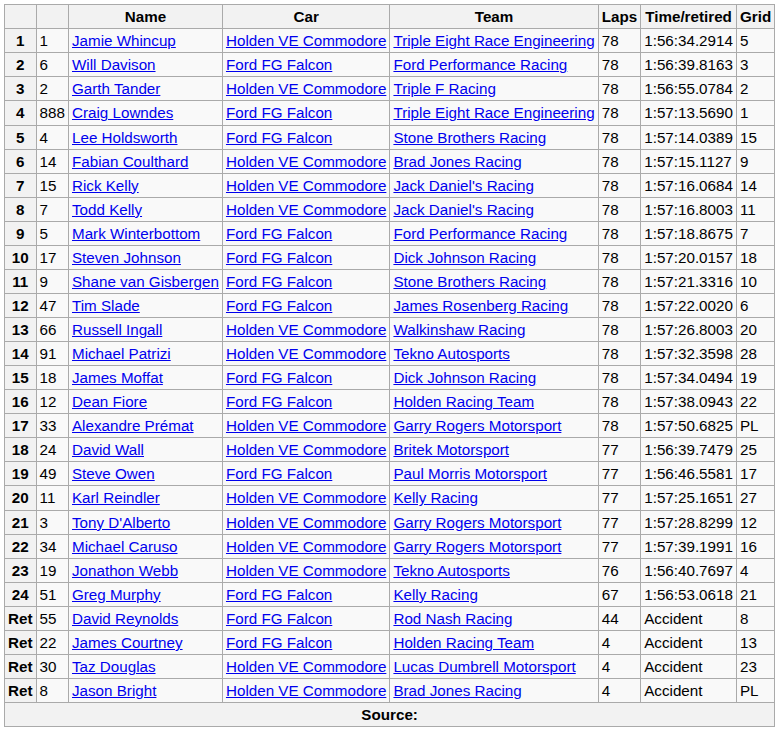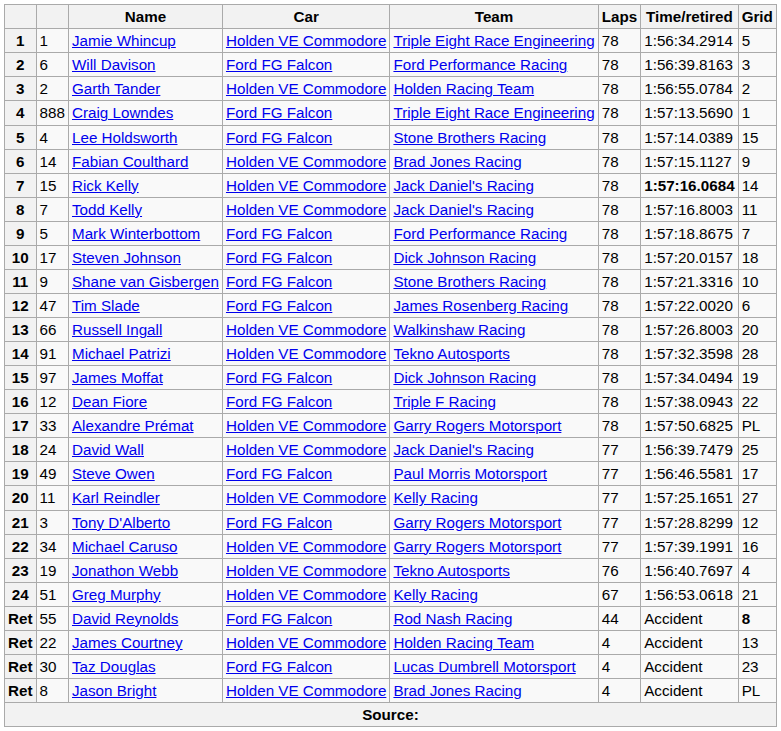 <table class="wikitable" style="font-size: 95%;">
 <tr>
 <th></th>
 <th></th>
 <th>Name</th>
 <th>Car</th>
 <th>Team</th>
 <th>Laps</th>
 <th>Time/retired</th>
 <th>Grid</th>
 </tr>
 <tr>
 <th>1</th>
 <td>1</td>
 <td> <a href='#'>Jamie Whincup</a></td>
 <td><a href='#'>Holden VE Commodore</a></td>
 <td><a href='#'>Triple Eight Race Engineering</a></td>
 <td>78</td>
 <td>1:56:34.2914</td>
 <td>5</td>
 </tr>
 <tr>
 <th>2</th>
 <td>6</td>
 <td> <a href='#'>Will Davison</a></td>
 <td><a href='#'>Ford FG Falcon</a></td>
 <td><a href='#'>Ford Performance Racing</a></td>
 <td>78</td>
 <td>1:56:39.8163</td>
 <td>3</td>
 </tr>
 <tr>
 <th>3</th>
 <td>2</td>
 <td> <a href='#'>Garth Tander</a></td>
 <td><a href='#'>Holden VE Commodore</a></td>
-<td><a href='#'>Triple F Racing</a></td>
+<td><a href='#'>Holden Racing Team</a></td>
 <td>78</td>
 <td>1:56:55.0784</td>
 <td>2</td>
 </tr>
 <tr>
 <th>4</th>
 <td>888</td>
 <td> <a href='#'>Craig Lowndes</a></td>
 <td><a href='#'>Ford FG Falcon</a></td>
 <td><a href='#'>Triple Eight Race Engineering</a></td>
 <td>78</td>
 <td>1:57:13.5690</td>
 <td>1</td>
 </tr>
 <tr>
 <th>5</th>
 <td>4</td>
 <td> <a href='#'>Lee Holdsworth</a></td>
 <td><a href='#'>Ford FG Falcon</a></td>
 <td><a href='#'>Stone Brothers Racing</a></td>
 <td>78</td>
 <td>1:57:14.0389</td>
 <td>15</td>
 </tr>
 <tr>
 <th>6</th>
 <td>14</td>
 <td> <a href='#'>Fabian Coulthard</a></td>
 <td><a href='#'>Holden VE Commodore</a></td>
 <td><a href='#'>Brad Jones Racing</a></td>
 <td>78</td>
 <td>1:57:15.1127</td>
 <td>9</td>
 </tr>
 <tr>
 <th>7</th>
 <td>15</td>
 <td> <a href='#'>Rick Kelly</a></td>
 <td><a href='#'>Holden VE Commodore</a></td>
 <td><a href='#'>Jack Daniel's Racing</a></td>
 <td>78</td>
-<td>1:57:16.0684</td>
+<td><strong>1:57:16.0684</strong></td>
 <td>14</td>
 </tr>
 <tr>
 <th>8</th>
 <td>7</td>
 <td> <a href='#'>Todd Kelly</a></td>
 <td><a href='#'>Holden VE Commodore</a></td>
 <td><a href='#'>Jack Daniel's Racing</a></td>
 <td>78</td>
 <td>1:57:16.8003</td>
 <td>11</td>
 </tr>
 <tr>
 <th>9</th>
 <td>5</td>
 <td> <a href='#'>Mark Winterbottom</a></td>
 <td><a href='#'>Ford FG Falcon</a></td>
 <td><a href='#'>Ford Performance Racing</a></td>
 <td>78</td>
 <td>1:57:18.8675</td>
 <td>7</td>
 </tr>
 <tr>
 <th>10</th>
 <td>17</td>
 <td> <a href='#'>Steven Johnson</a></td>
 <td><a href='#'>Ford FG Falcon</a></td>
 <td><a href='#'>Dick Johnson Racing</a></td>
 <td>78</td>
 <td>1:57:20.0157</td>
 <td>18</td>
 </tr>
 <tr>
 <th>11</th>
 <td>9</td>
 <td> <a href='#'>Shane van Gisbergen</a></td>
 <td><a href='#'>Ford FG Falcon</a></td>
 <td><a href='#'>Stone Brothers Racing</a></td>
 <td>78</td>
 <td>1:57:21.3316</td>
 <td>10</td>
 </tr>
 <tr>
 <th>12</th>
 <td>47</td>
 <td> <a href='#'>Tim Slade</a></td>
 <td><a href='#'>Ford FG Falcon</a></td>
 <td><a href='#'>James Rosenberg Racing</a></td>
 <td>78</td>
 <td>1:57:22.0020</td>
 <td>6</td>
 </tr>
 <tr>
 <th>13</th>
 <td>66</td>
 <td> <a href='#'>Russell Ingall</a></td>
 <td><a href='#'>Holden VE Commodore</a></td>
 <td><a href='#'>Walkinshaw Racing</a></td>
 <td>78</td>
 <td>1:57:26.8003</td>
 <td>20</td>
 </tr>
 <tr>
 <th>14</th>
 <td>91</td>
 <td> <a href='#'>Michael Patrizi</a></td>
 <td><a href='#'>Holden VE Commodore</a></td>
 <td><a href='#'>Tekno Autosports</a></td>
 <td>78</td>
 <td>1:57:32.3598</td>
 <td>28</td>
 </tr>
 <tr>
 <th>15</th>
-<td>18</td>
+<td>97</td>
 <td> <a href='#'>James Moffat</a></td>
 <td><a href='#'>Ford FG Falcon</a></td>
 <td><a href='#'>Dick Johnson Racing</a></td>
 <td>78</td>
 <td>1:57:34.0494</td>
 <td>19</td>
 </tr>
 <tr>
 <th>16</th>
 <td>12</td>
 <td> <a href='#'>Dean Fiore</a></td>
 <td><a href='#'>Ford FG Falcon</a></td>
-<td><a href='#'>Holden Racing Team</a></td>
+<td><a href='#'>Triple F Racing</a></td>
 <td>78</td>
 <td>1:57:38.0943</td>
 <td>22</td>
 </tr>
 <tr>
 <th>17</th>
 <td>33</td>
 <td> <a href='#'>Alexandre Prémat</a></td>
 <td><a href='#'>Holden VE Commodore</a></td>
 <td><a href='#'>Garry Rogers Motorsport</a></td>
 <td>78</td>
 <td>1:57:50.6825</td>
 <td>PL</td>
 </tr>
 <tr>
 <th>18</th>
 <td>24</td>
 <td> <a href='#'>David Wall</a></td>
 <td><a href='#'>Holden VE Commodore</a></td>
-<td><a href='#'>Britek Motorsport</a></td>
+<td><a href='#'>Jack Daniel's Racing</a></td>
 <td>77</td>
 <td>1:56:39.7479</td>
 <td>25</td>
 </tr>
 <tr>
 <th>19</th>
 <td>49</td>
 <td> <a href='#'>Steve Owen</a></td>
 <td><a href='#'>Ford FG Falcon</a></td>
 <td><a href='#'>Paul Morris Motorsport</a></td>
 <td>77</td>
 <td>1:56:46.5581</td>
 <td>17</td>
 </tr>
 <tr>
 <th>20</th>
 <td>11</td>
 <td> <a href='#'>Karl Reindler</a></td>
 <td><a href='#'>Holden VE Commodore</a></td>
 <td><a href='#'>Kelly Racing</a></td>
 <td>77</td>
 <td>1:57:25.1651</td>
 <td>27</td>
 </tr>
 <tr>
 <th>21</th>
 <td>3</td>
 <td> <a href='#'>Tony D'Alberto</a></td>
-<td><a href='#'>Holden VE Commodore</a></td>
+<td><a href='#'>Ford FG Falcon</a></td>
 <td><a href='#'>Garry Rogers Motorsport</a></td>
 <td>77</td>
 <td>1:57:28.8299</td>
 <td>12</td>
 </tr>
 <tr>
 <th>22</th>
 <td>34</td>
 <td> <a href='#'>Michael Caruso</a></td>
 <td><a href='#'>Holden VE Commodore</a></td>
 <td><a href='#'>Garry Rogers Motorsport</a></td>
 <td>77</td>
 <td>1:57:39.1991</td>
 <td>16</td>
 </tr>
 <tr>
 <th>23</th>
 <td>19</td>
 <td> <a href='#'>Jonathon Webb</a></td>
 <td><a href='#'>Holden VE Commodore</a></td>
 <td><a href='#'>Tekno Autosports</a></td>
 <td>76</td>
 <td>1:56:40.7697</td>
 <td>4</td>
 </tr>
 <tr>
 <th>24</th>
 <td>51</td>
 <td> <a href='#'>Greg Murphy</a></td>
-<td><a href='#'>Ford FG Falcon</a></td>
+<td><a href='#'>Holden VE Commodore</a></td>
 <td><a href='#'>Kelly Racing</a></td>
 <td>67</td>
 <td>1:56:53.0618</td>
 <td>21</td>
 </tr>
 <tr>
 <th>Ret</th>
 <td>55</td>
 <td> <a href='#'>David Reynolds</a></td>
 <td><a href='#'>Ford FG Falcon</a></td>
 <td><a href='#'>Rod Nash Racing</a></td>
 <td>44</td>
 <td>Accident</td>
-<td>8</td>
+<td><strong>8</strong></td>
 </tr>
 <tr>
 <th>Ret</th>
 <td>22</td>
 <td> <a href='#'>James Courtney</a></td>
-<td><a href='#'>Ford FG Falcon</a></td>
+<td><a href='#'>Holden VE Commodore</a></td>
 <td><a href='#'>Holden Racing Team</a></td>
 <td>4</td>
 <td>Accident</td>
 <td>13</td>
 </tr>
 <tr>
 <th>Ret</th>
 <td>30</td>
 <td> <a href='#'>Taz Douglas</a></td>
-<td><a href='#'>Holden VE Commodore</a></td>
+<td><a href='#'>Ford FG Falcon</a></td>
 <td><a href='#'>Lucas Dumbrell Motorsport</a></td>
 <td>4</td>
 <td>Accident</td>
 <td>23</td>
 </tr>
 <tr>
 <th>Ret</th>
 <td>8</td>
 <td> <a href='#'>Jason Bright</a></td>
 <td><a href='#'>Holden VE Commodore</a></td>
 <td><a href='#'>Brad Jones Racing</a></td>
 <td>4</td>
 <td>Accident</td>
 <td>PL</td>
 </tr>
 <tr>
 <th colspan="8">Source:</th>
 </tr>
 </table>
